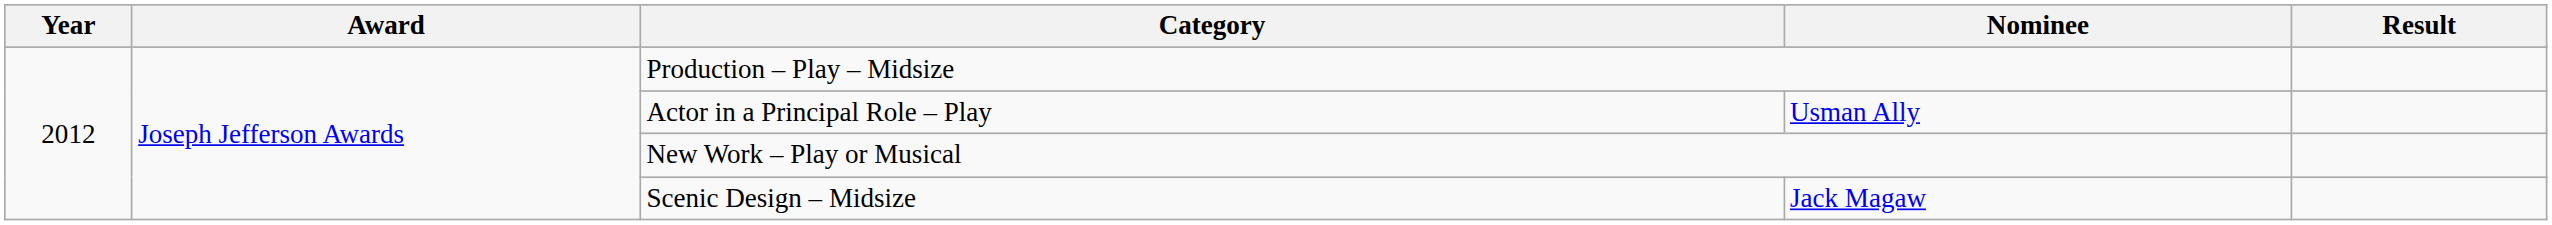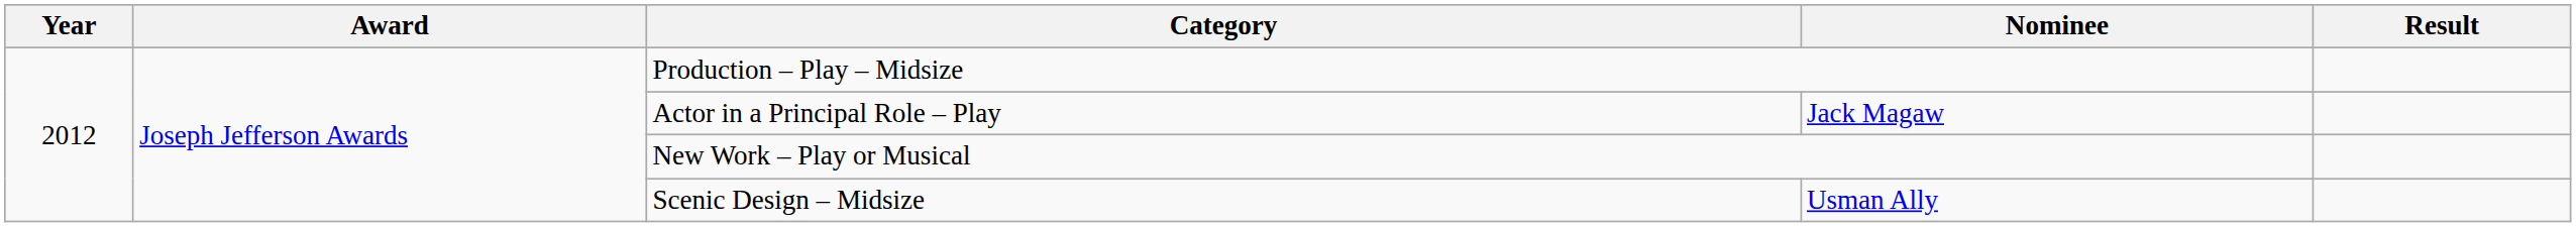 <table class="wikitable" width="95%">
 <tr>
 <th width="5%">Year</th>
 <th width="20%">Award</th>
 <th width="45%">Category</th>
 <th width="20%">Nominee</th>
 <th width="10%">Result</th>
 </tr>
 <tr>
 <td rowspan="4" align="center">2012</td>
 <td rowspan="4"><a href='#'>Joseph Jefferson Awards</a></td>
 <td colspan="2">Production – Play – Midsize</td>
 <td></td>
 </tr>
 <tr>
 <td>Actor in a Principal Role – Play</td>
-<td><a href='#'>Usman Ally</a></td>
+<td><a href='#'>Jack Magaw</a></td>
 <td></td>
 </tr>
 <tr>
 <td colspan="2">New Work – Play or Musical</td>
 <td></td>
 </tr>
 <tr>
 <td>Scenic Design – Midsize</td>
-<td><a href='#'>Jack Magaw</a></td>
+<td><a href='#'>Usman Ally</a></td>
 <td></td>
 </tr>
 </table>
